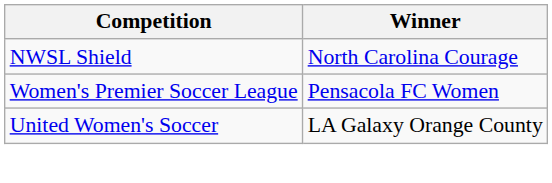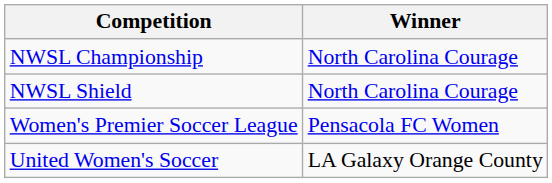 <table class="wikitable">
 <tr>
 <th>Competition</th>
 <th>Winner</th>
+</tr>
+<tr>
+<td><a href='#'>NWSL Championship</a></td>
+<td><a href='#'>North Carolina Courage</a></td>
 </tr>
 <tr>
 <td><a href='#'>NWSL Shield</a></td>
 <td><a href='#'>North Carolina Courage</a></td>
 </tr>
 <tr>
 <td><a href='#'>Women's Premier Soccer League</a></td>
 <td><a href='#'>Pensacola FC Women</a></td>
 </tr>
 <tr>
 <td><a href='#'>United Women's Soccer</a></td>
 <td>LA Galaxy Orange County</td>
 </tr>
 </table>
